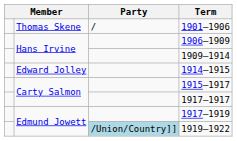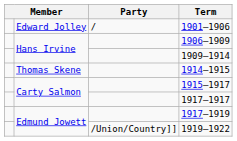 <table class="wikitable">
 <tr>
 <th colspan="2">Member</th>
 <th>Party</th>
 <th>Term</th>
 </tr>
 <tr>
 <td> </td>
-<td><a href='#'>Thomas Skene</a></td>
+<td><a href='#'>Edward Jolley</a></td>
 <td>/</td>
 <td><a href='#'>1901</a>–1906</td>
 </tr>
 <tr>
 <td> </td>
 <td rowspan="2"><a href='#'>Hans Irvine</a></td>
 <td></td>
 <td><a href='#'>1906</a>–1909</td>
 </tr>
 <tr>
 <td> </td>
 <td></td>
 <td>1909–1914</td>
 </tr>
 <tr>
 <td> </td>
-<td><a href='#'>Edward Jolley</a></td>
+<td><a href='#'>Thomas Skene</a></td>
 <td></td>
 <td><a href='#'>1914</a>–1915</td>
 </tr>
 <tr>
 <td> </td>
 <td rowspan="2"><a href='#'>Carty Salmon</a></td>
 <td></td>
 <td><a href='#'>1915</a>–1917</td>
 </tr>
 <tr>
 <td> </td>
 <td></td>
 <td>1917–1917</td>
 </tr>
 <tr>
 <td> </td>
 <td rowspan="2"><a href='#'>Edmund Jowett</a></td>
 <td></td>
 <td><a href='#'>1917</a>–1919</td>
 </tr>
 <tr>
 <td> </td>
-<td style="background: lightblue;">/Union/Country]]</td>
+<td>/Union/Country]]</td>
 <td>1919–1922</td>
 </tr>
 </table>
